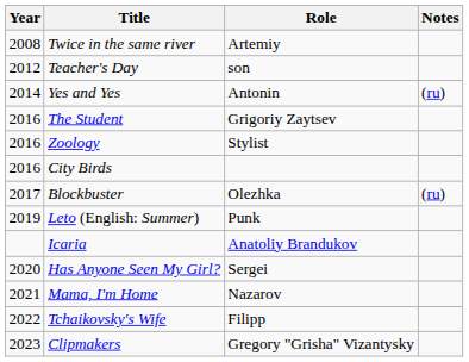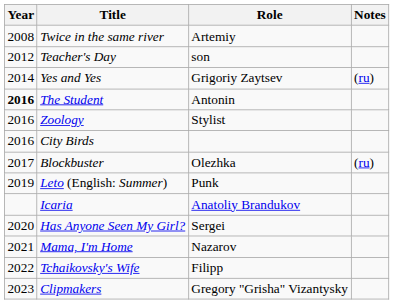 <table class="wikitable sortable">
 <tr>
 <th>Year</th>
 <th>Title</th>
 <th>Role</th>
 <th>Notes</th>
 </tr>
 <tr>
 <td>2008</td>
 <td><em>Twice in the same river</em></td>
 <td>Artemiy</td>
 <td></td>
 </tr>
 <tr>
 <td>2012</td>
 <td><em>Teacher's Day</em></td>
 <td>son</td>
 <td></td>
 </tr>
 <tr>
 <td>2014</td>
 <td><em>Yes and Yes</em></td>
-<td>Antonin</td>
+<td>Grigoriy Zaytsev</td>
 <td>(<a href='#'>ru</a>)</td>
 </tr>
 <tr>
-<td>2016</td>
+<td><strong>2016</strong></td>
 <td><em><a href='#'>The Student</a></em></td>
-<td>Grigoriy Zaytsev</td>
+<td>Antonin</td>
 <td></td>
 </tr>
 <tr>
 <td>2016</td>
 <td><em><a href='#'>Zoology</a></em></td>
 <td>Stylist</td>
 <td></td>
 </tr>
 <tr>
 <td>2016</td>
 <td><em>City Birds</em></td>
 <td></td>
 <td></td>
 </tr>
 <tr>
 <td>2017</td>
 <td><em>Blockbuster</em></td>
 <td>Olezhka</td>
 <td>(<a href='#'>ru</a>)</td>
 </tr>
 <tr>
 <td>2019</td>
 <td><em><a href='#'>Leto</a></em> (English: <em>Summer</em>)</td>
 <td>Punk</td>
 <td></td>
 </tr>
 <tr>
 <td></td>
 <td><em><a href='#'>Icaria</a></em></td>
 <td><a href='#'>Anatoliy Brandukov</a></td>
 <td></td>
 </tr>
 <tr>
 <td>2020</td>
 <td><em><a href='#'>Has Anyone Seen My Girl?</a></em></td>
 <td>Sergei</td>
 <td></td>
 </tr>
 <tr>
 <td>2021</td>
 <td><em><a href='#'>Mama, I'm Home</a></em></td>
 <td>Nazarov</td>
 <td></td>
 </tr>
 <tr>
 <td>2022</td>
 <td><em><a href='#'>Tchaikovsky's Wife</a></em></td>
 <td>Filipp</td>
 </tr>
 <tr>
 <td>2023</td>
 <td><em><a href='#'>Clipmakers</a></em></td>
 <td>Gregory "Grisha" Vizantysky</td>
 <td></td>
 </tr>
 </table>
